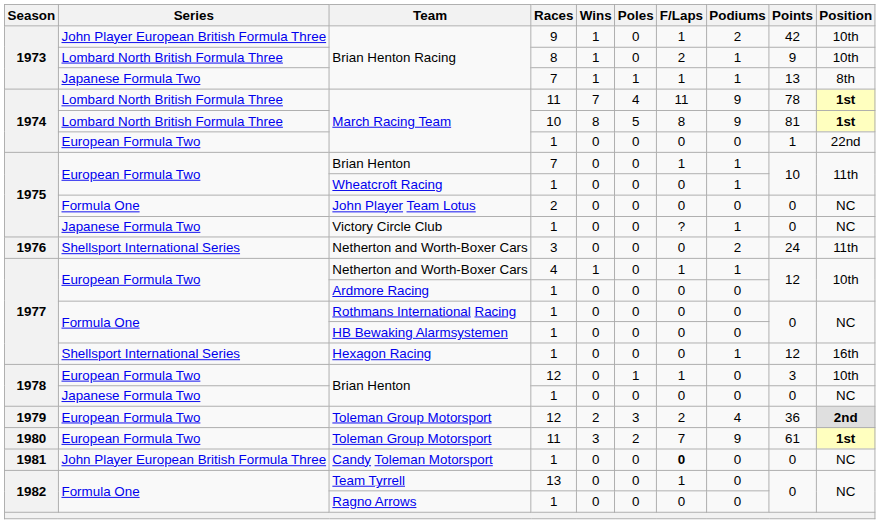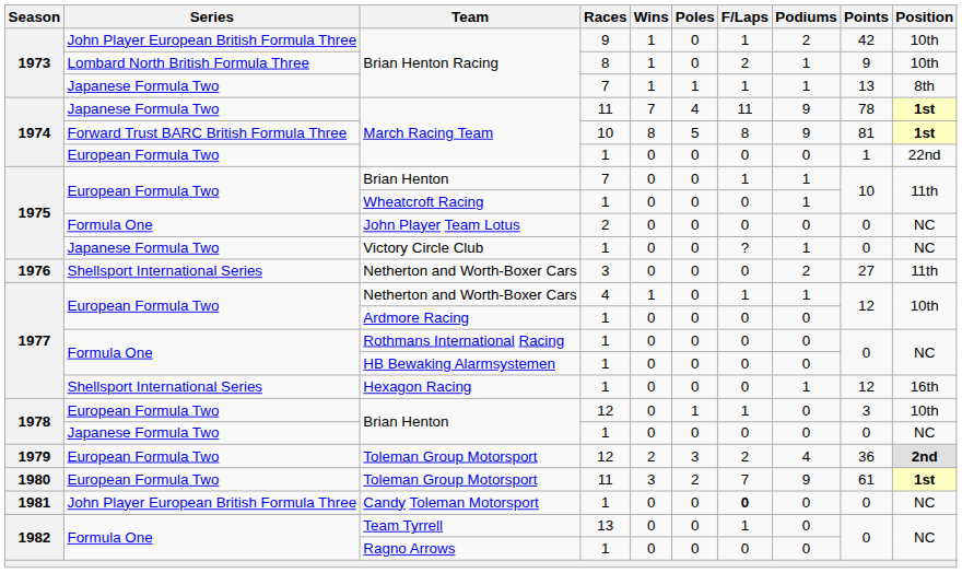 <table class="wikitable" style="font-size: 90%; text-align:center">
 <tr>
 <th>Season</th>
 <th>Series</th>
 <th>Team</th>
 <th>Races</th>
 <th>Wins</th>
 <th>Poles</th>
 <th>F/Laps</th>
 <th>Podiums</th>
 <th>Points</th>
 <th>Position</th>
 </tr>
 <tr>
 <th rowspan=3>1973</th>
 <td align=left nowrap><a href='#'>John Player European British Formula Three</a></td>
 <td rowspan="3" style="text-align:left">Brian Henton Racing</td>
 <td>9</td>
 <td>1</td>
 <td>0</td>
 <td>1</td>
 <td>2</td>
 <td>42</td>
 <td>10th</td>
 </tr>
 <tr>
 <td align=left><a href='#'>Lombard North British Formula Three</a></td>
 <td>8</td>
 <td>1</td>
 <td>0</td>
 <td>2</td>
 <td>1</td>
 <td>9</td>
 <td>10th</td>
 </tr>
 <tr>
 <td align=left><a href='#'>Japanese Formula Two</a></td>
 <td>7</td>
 <td>1</td>
 <td>1</td>
 <td>1</td>
 <td>1</td>
 <td>13</td>
 <td>8th</td>
 </tr>
 <tr>
 <th rowspan=3>1974</th>
-<td align=left><a href='#'>Lombard North British Formula Three</a></td>
+<td align=left><a href='#'>Japanese Formula Two</a></td>
 <td rowspan="3" style="text-align:left"><a href='#'>March Racing Team</a></td>
 <td>11</td>
 <td>7</td>
 <td>4</td>
 <td>11</td>
 <td>9</td>
 <td>78</td>
 <td style="background:#FFFFBF"><strong>1st</strong></td>
 </tr>
 <tr>
-<td align=left><a href='#'>Lombard North British Formula Three</a></td>
+<td align=left><a href='#'>Forward Trust BARC British Formula Three</a></td>
 <td>10</td>
 <td>8</td>
 <td>5</td>
 <td>8</td>
 <td>9</td>
 <td>81</td>
 <td style="background:#FFFFBF"><strong>1st</strong></td>
 </tr>
 <tr>
 <td align=left><a href='#'>European Formula Two</a></td>
 <td>1</td>
 <td>0</td>
 <td>0</td>
 <td>0</td>
 <td>0</td>
 <td>1</td>
 <td>22nd</td>
 </tr>
 <tr>
 <th rowspan=4>1975</th>
 <td rowspan="2" style="text-align:left"><a href='#'>European Formula Two</a></td>
 <td align=left>Brian Henton</td>
 <td>7</td>
 <td>0</td>
 <td>0</td>
 <td>1</td>
 <td>1</td>
 <td rowspan=2>10</td>
 <td rowspan=2>11th</td>
 </tr>
 <tr>
 <td align=left><a href='#'>Wheatcroft Racing</a></td>
 <td>1</td>
 <td>0</td>
 <td>0</td>
 <td>0</td>
 <td>1</td>
 </tr>
 <tr>
 <td align=left><a href='#'>Formula One</a></td>
 <td align=left><a href='#'>John Player</a> <a href='#'>Team Lotus</a></td>
 <td>2</td>
 <td>0</td>
 <td>0</td>
 <td>0</td>
 <td>0</td>
 <td>0</td>
 <td>NC</td>
 </tr>
 <tr>
 <td align=left><a href='#'>Japanese Formula Two</a></td>
 <td align=left>Victory Circle Club</td>
 <td>1</td>
 <td>0</td>
 <td>0</td>
 <td>?</td>
 <td>1</td>
 <td>0</td>
 <td>NC</td>
 </tr>
 <tr>
 <th>1976</th>
 <td align=left><a href='#'>Shellsport International Series</a></td>
 <td align=left nowrap>Netherton and Worth-Boxer Cars</td>
 <td>3</td>
 <td>0</td>
 <td>0</td>
 <td>0</td>
 <td>2</td>
-<td>24</td>
+<td>27</td>
 <td>11th</td>
 </tr>
 <tr>
 <th rowspan=5>1977</th>
 <td rowspan="2" style="text-align:left"><a href='#'>European Formula Two</a></td>
 <td align=left>Netherton and Worth-Boxer Cars</td>
 <td>4</td>
 <td>1</td>
 <td>0</td>
 <td>1</td>
 <td>1</td>
 <td rowspan=2>12</td>
 <td rowspan=2>10th</td>
 </tr>
 <tr>
 <td align=left><a href='#'>Ardmore Racing</a></td>
 <td>1</td>
 <td>0</td>
 <td>0</td>
 <td>0</td>
 <td>0</td>
 </tr>
 <tr>
 <td rowspan="2" style="text-align:left"><a href='#'>Formula One</a></td>
 <td align=left><a href='#'>Rothmans International</a> <a href='#'>Racing</a></td>
 <td>1</td>
 <td>0</td>
 <td>0</td>
 <td>0</td>
 <td>0</td>
 <td rowspan=2>0</td>
 <td rowspan=2>NC</td>
 </tr>
 <tr>
 <td align=left><a href='#'>HB Bewaking Alarmsystemen</a></td>
 <td>1</td>
 <td>0</td>
 <td>0</td>
 <td>0</td>
 <td>0</td>
 </tr>
 <tr>
 <td align=left><a href='#'>Shellsport International Series</a></td>
 <td align=left><a href='#'>Hexagon Racing</a></td>
 <td>1</td>
 <td>0</td>
 <td>0</td>
 <td>0</td>
 <td>1</td>
 <td>12</td>
 <td>16th</td>
 </tr>
 <tr>
 <th rowspan=2>1978</th>
 <td align=left><a href='#'>European Formula Two</a></td>
 <td rowspan="2" style="text-align:left">Brian Henton</td>
 <td>12</td>
 <td>0</td>
 <td>1</td>
 <td>1</td>
 <td>0</td>
 <td>3</td>
 <td>10th</td>
 </tr>
 <tr>
 <td align=left><a href='#'>Japanese Formula Two</a></td>
 <td>1</td>
 <td>0</td>
 <td>0</td>
 <td>0</td>
 <td>0</td>
 <td>0</td>
 <td>NC</td>
 </tr>
 <tr>
 <th>1979</th>
 <td align=left><a href='#'>European Formula Two</a></td>
 <td align=left><a href='#'>Toleman Group Motorsport</a></td>
 <td>12</td>
 <td>2</td>
 <td>3</td>
 <td>2</td>
 <td>4</td>
 <td>36</td>
 <td style="background:#DFDFDF"><strong>2nd</strong></td>
 </tr>
 <tr>
 <th>1980</th>
 <td align=left><a href='#'>European Formula Two</a></td>
 <td align=left><a href='#'>Toleman Group Motorsport</a></td>
 <td>11</td>
 <td>3</td>
 <td>2</td>
 <td>7</td>
 <td>9</td>
 <td>61</td>
 <td style="background:#FFFFBF"><strong>1st</strong></td>
 </tr>
 <tr>
 <th>1981</th>
 <td align=left nowrap><a href='#'>John Player European British Formula Three</a></td>
 <td align=left><a href='#'>Candy</a> <a href='#'>Toleman Motorsport</a></td>
 <td>1</td>
 <td>0</td>
 <td>0</td>
 <td><strong>0</strong></td>
 <td>0</td>
 <td>0</td>
 <td>NC</td>
 </tr>
 <tr>
 <th rowspan=2>1982</th>
 <td rowspan="2" style="text-align:left"><a href='#'>Formula One</a></td>
 <td align=left><a href='#'>Team Tyrrell</a></td>
 <td>13</td>
 <td>0</td>
 <td>0</td>
 <td>1</td>
 <td>0</td>
 <td rowspan=2>0</td>
 <td rowspan=2>NC</td>
 </tr>
 <tr>
 <td align=left><a href='#'>Ragno Arrows</a></td>
 <td>1</td>
 <td>0</td>
 <td>0</td>
 <td>0</td>
 <td>0</td>
 </tr>
 <tr>
 <th colspan="10"></th>
 </tr>
 </table>
